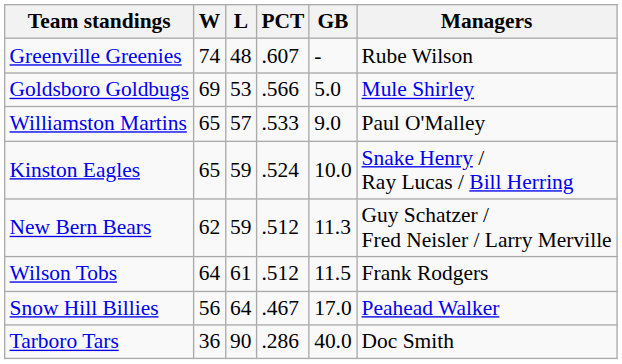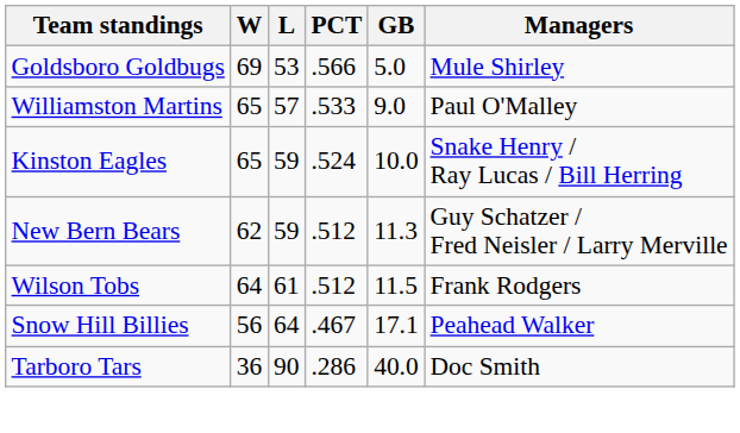 <table class="wikitable">
 <tr>
 <th>Team standings</th>
 <th>W</th>
 <th>L</th>
 <th>PCT</th>
 <th>GB</th>
 <th>Managers</th>
-</tr>
-<tr>
-<td><a href='#'>Greenville Greenies</a></td>
-<td>74</td>
-<td>48</td>
-<td>.607</td>
-<td>-</td>
-<td>Rube Wilson</td>
 </tr>
 <tr>
 <td><a href='#'>Goldsboro Goldbugs</a></td>
 <td>69</td>
 <td>53</td>
 <td>.566</td>
 <td>5.0</td>
 <td><a href='#'>Mule Shirley</a></td>
 </tr>
 <tr>
 <td><a href='#'>Williamston Martins</a></td>
 <td>65</td>
 <td>57</td>
 <td>.533</td>
 <td>9.0</td>
 <td>Paul O'Malley</td>
 </tr>
 <tr>
 <td><a href='#'>Kinston Eagles</a></td>
 <td>65</td>
 <td>59</td>
 <td>.524</td>
 <td>10.0</td>
 <td><a href='#'>Snake Henry</a> /<br> Ray Lucas / <a href='#'>Bill Herring</a></td>
 </tr>
 <tr>
 <td><a href='#'>New Bern Bears</a></td>
 <td>62</td>
 <td>59</td>
 <td>.512</td>
 <td>11.3</td>
 <td>Guy Schatzer /<br> Fred Neisler / Larry Merville</td>
 </tr>
 <tr>
 <td><a href='#'>Wilson Tobs</a></td>
 <td>64</td>
 <td>61</td>
 <td>.512</td>
 <td>11.5</td>
 <td>Frank Rodgers</td>
 </tr>
 <tr>
 <td><a href='#'>Snow Hill Billies</a></td>
 <td>56</td>
 <td>64</td>
 <td>.467</td>
-<td>17.0</td>
+<td>17.1</td>
 <td><a href='#'>Peahead Walker</a></td>
 </tr>
 <tr>
 <td><a href='#'>Tarboro Tars</a></td>
 <td>36</td>
 <td>90</td>
 <td>.286</td>
 <td>40.0</td>
 <td>Doc Smith</td>
 </tr>
 </table>
